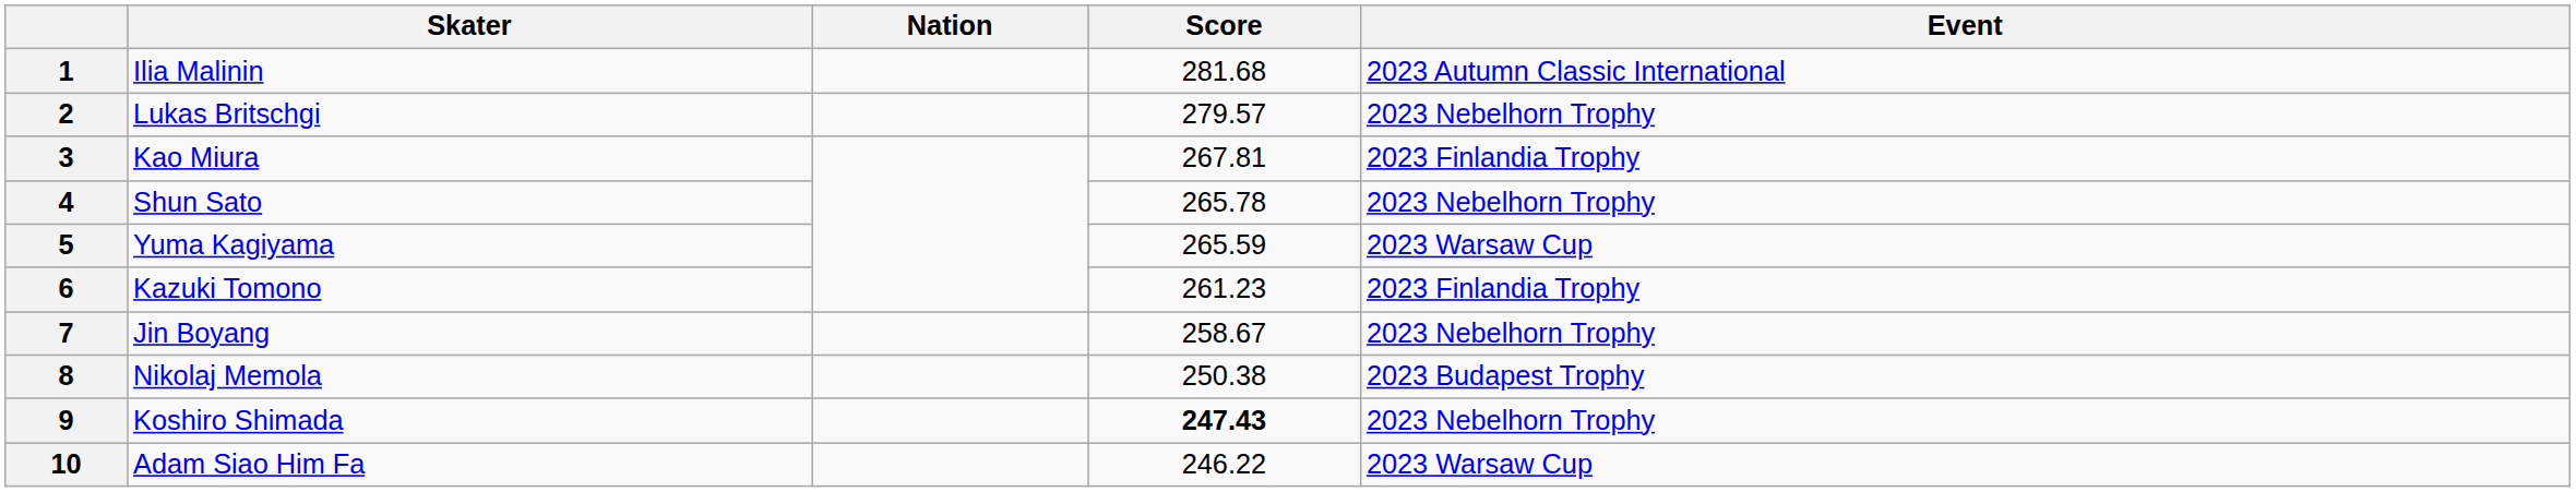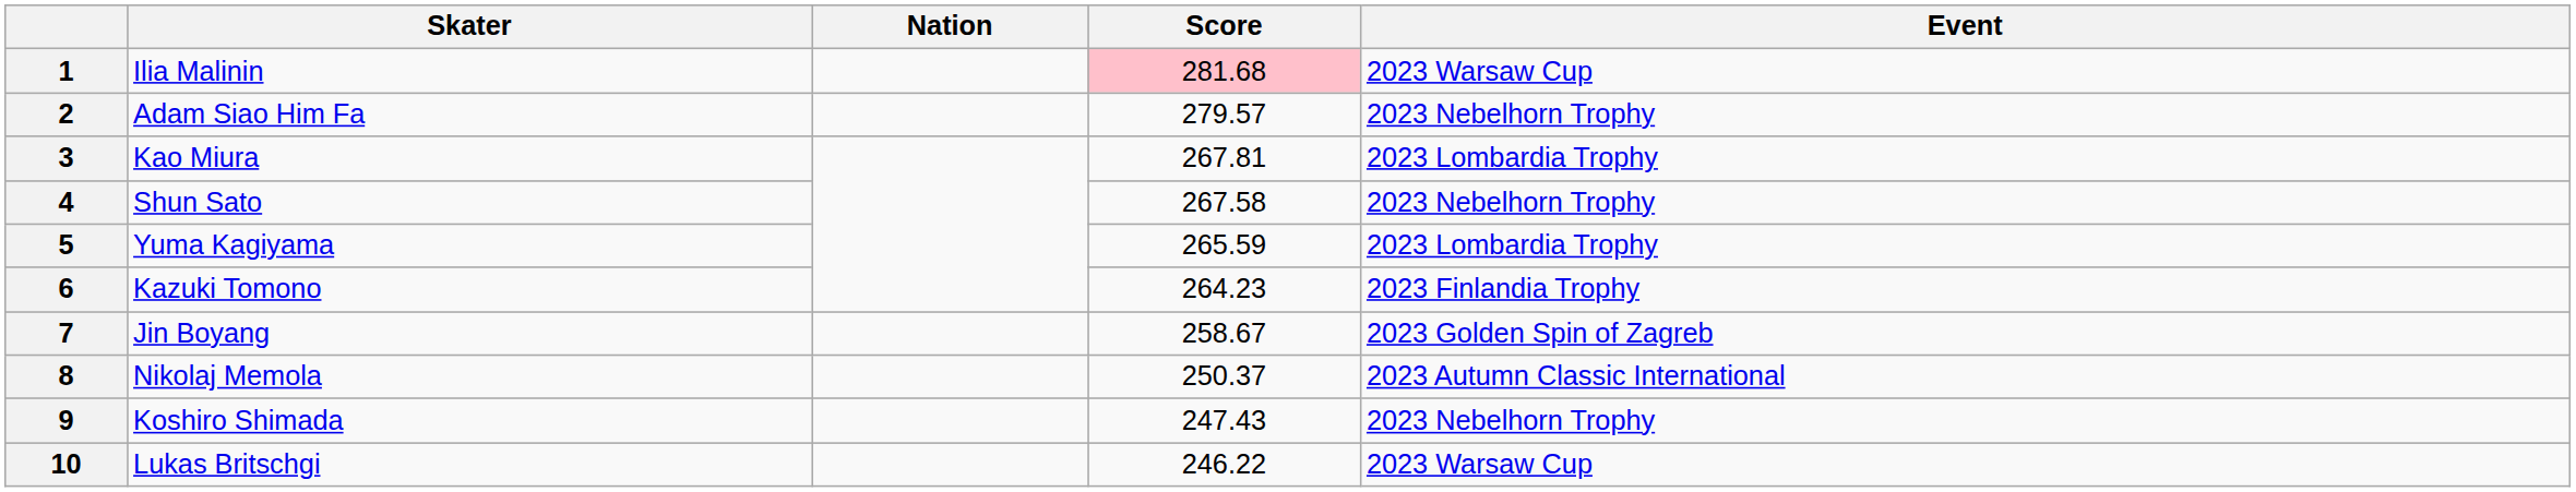 <table class="wikitable sortable" style="text-align:left; width:75%">
 <tr>
 <th scope="col"></th>
 <th scope="col">Skater</th>
 <th scope="col">Nation</th>
 <th scope="col">Score</th>
 <th scope="col">Event</th>
 </tr>
 <tr>
 <th scope="row">1</th>
 <td><a href='#'>Ilia Malinin</a></td>
 <td></td>
-<td style="text-align:center;">281.68</td>
-<td><a href='#'>2023 Autumn Classic International</a></td>
+<td style="background: pink; text-align:center;">281.68</td>
+<td><a href='#'>2023 Warsaw Cup</a></td>
 </tr>
 <tr>
 <th scope="row">2</th>
-<td><a href='#'>Lukas Britschgi</a></td>
+<td><a href='#'>Adam Siao Him Fa</a></td>
 <td></td>
 <td style="text-align:center;">279.57</td>
 <td><a href='#'>2023 Nebelhorn Trophy</a></td>
 </tr>
 <tr>
 <th scope="row">3</th>
 <td><a href='#'>Kao Miura</a></td>
 <td rowspan="4"></td>
 <td style="text-align:center;">267.81</td>
-<td><a href='#'>2023 Finlandia Trophy</a></td>
+<td><a href='#'>2023 Lombardia Trophy</a></td>
 </tr>
 <tr>
 <th scope="row">4</th>
 <td><a href='#'>Shun Sato</a></td>
-<td style="text-align:center;">265.78</td>
+<td style="text-align:center;">267.58</td>
 <td><a href='#'>2023 Nebelhorn Trophy</a></td>
 </tr>
 <tr>
 <th scope="row">5</th>
 <td><a href='#'>Yuma Kagiyama</a></td>
 <td style="text-align:center;">265.59</td>
-<td><a href='#'>2023 Warsaw Cup</a></td>
+<td><a href='#'>2023 Lombardia Trophy</a></td>
 </tr>
 <tr>
 <th scope="row">6</th>
 <td><a href='#'>Kazuki Tomono</a></td>
-<td style="text-align:center;">261.23</td>
+<td style="text-align:center;">264.23</td>
 <td><a href='#'>2023 Finlandia Trophy</a></td>
 </tr>
 <tr>
 <th scope="row">7</th>
 <td><a href='#'>Jin Boyang</a></td>
 <td></td>
 <td style="text-align:center;">258.67</td>
-<td><a href='#'>2023 Nebelhorn Trophy</a></td>
+<td><a href='#'>2023 Golden Spin of Zagreb</a></td>
 </tr>
 <tr>
 <th scope="row">8</th>
 <td><a href='#'>Nikolaj Memola</a></td>
 <td></td>
-<td style="text-align:center;">250.38</td>
-<td><a href='#'>2023 Budapest Trophy</a></td>
+<td style="text-align:center;">250.37</td>
+<td><a href='#'>2023 Autumn Classic International</a></td>
 </tr>
 <tr>
 <th scope="row">9</th>
 <td><a href='#'>Koshiro Shimada</a></td>
 <td></td>
-<td style="text-align:center;"><strong>247.43</strong></td>
+<td style="text-align:center;">247.43</td>
 <td><a href='#'>2023 Nebelhorn Trophy</a></td>
 </tr>
 <tr>
 <th scope="row">10</th>
-<td><a href='#'>Adam Siao Him Fa</a></td>
+<td><a href='#'>Lukas Britschgi</a></td>
 <td></td>
 <td style="text-align:center;">246.22</td>
 <td><a href='#'>2023 Warsaw Cup</a></td>
 </tr>
 </table>
